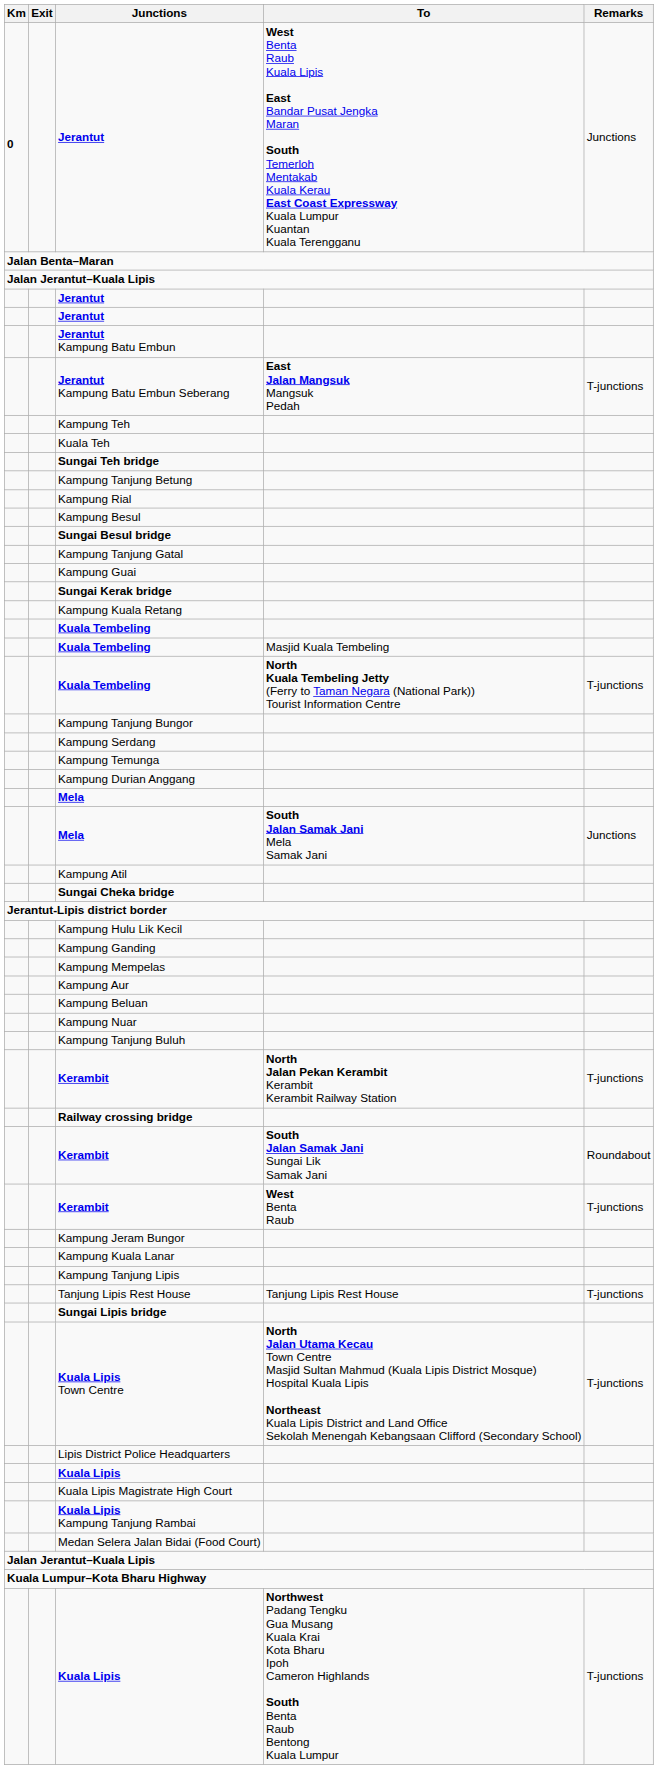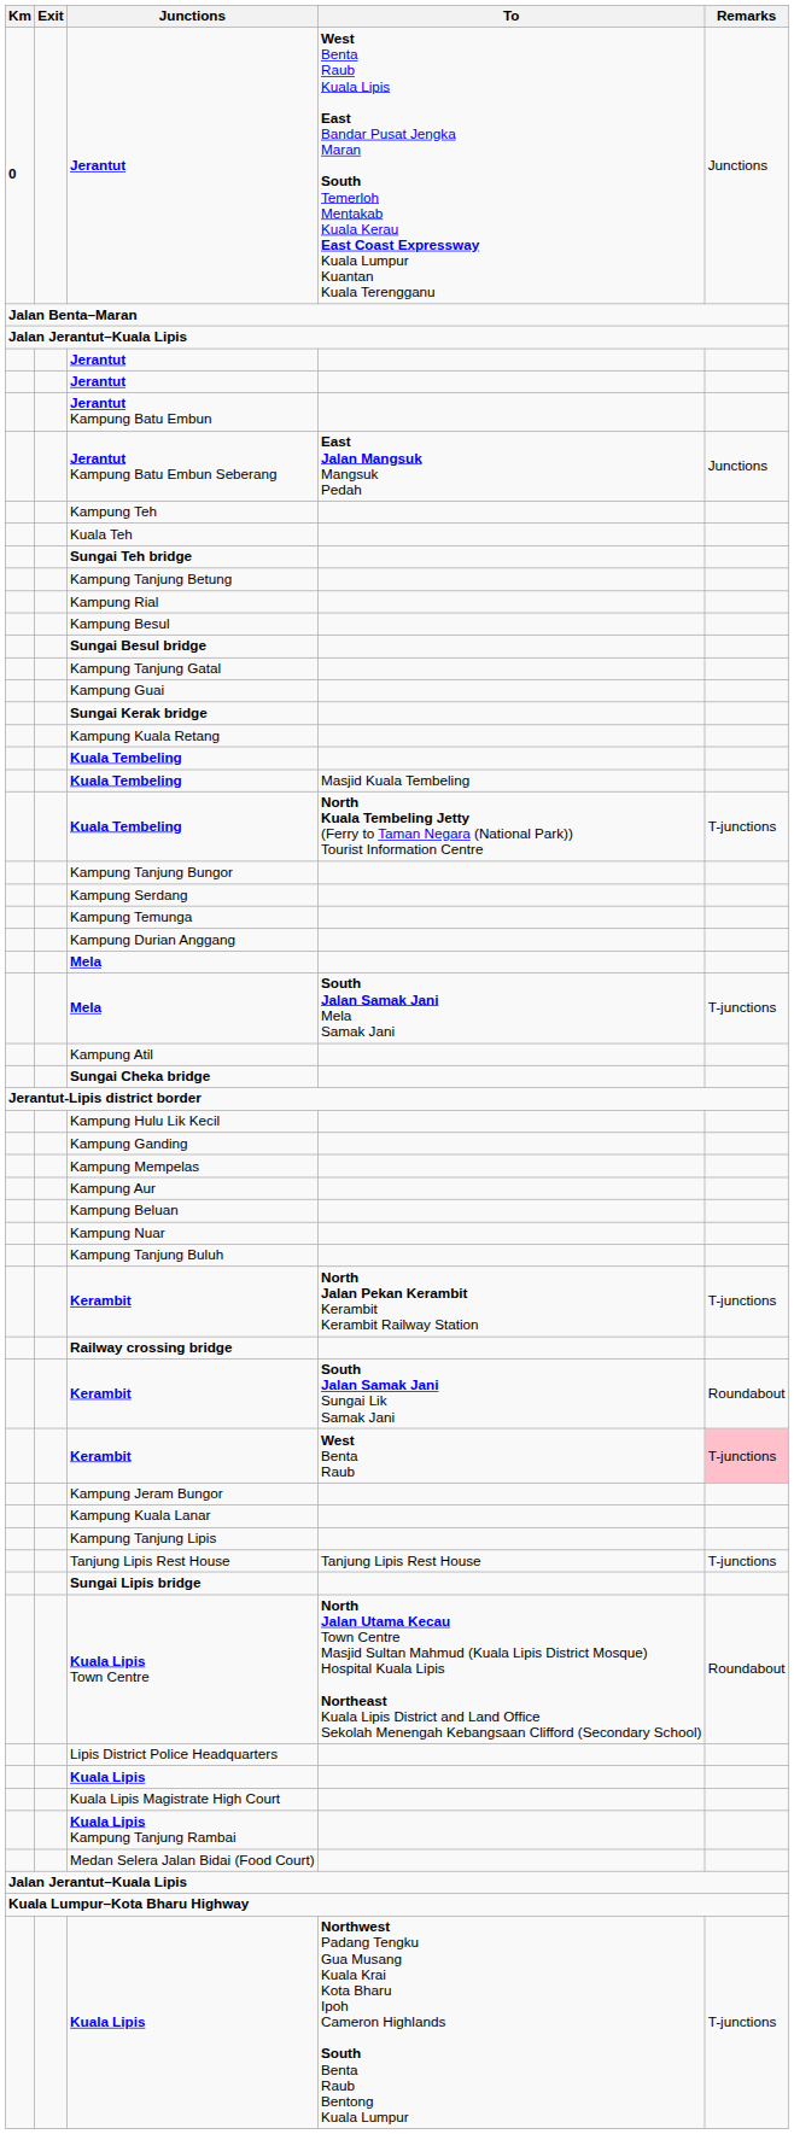 <table class="wikitable">
 <tr>
 <th>Km</th>
 <th>Exit</th>
 <th>Junctions</th>
 <th>To</th>
 <th>Remarks</th>
 </tr>
 <tr>
 <td><br><strong>0</strong></td>
 <td></td>
 <td><strong><a href='#'>Jerantut</a></strong></td>
 <td><strong>West</strong><br> <a href='#'>Benta</a><br> <a href='#'>Raub</a><br> <a href='#'>Kuala Lipis</a><br><br><strong>East</strong><br> <a href='#'>Bandar Pusat Jengka</a><br> <a href='#'>Maran</a><br><br><strong>South</strong><br> <a href='#'>Temerloh</a><br> <a href='#'>Mentakab</a><br> <a href='#'>Kuala Kerau</a><br>  <strong><a href='#'>East Coast Expressway</a></strong><br>Kuala Lumpur<br>Kuantan<br>Kuala Terengganu</td>
 <td>Junctions</td>
 </tr>
 <tr>
 <td style="width:600px" colspan="6" style="text-align:center; background:blue;"><strong><span> Jalan Benta–Maran</span></strong></td>
 </tr>
 <tr>
 <td style="width:600px" colspan="6" style="text-align:center; background:blue;"><strong><span> Jalan Jerantut–Kuala Lipis</span></strong></td>
 </tr>
 <tr>
 <td></td>
 <td></td>
 <td><strong><a href='#'>Jerantut</a></strong></td>
 <td></td>
 <td></td>
 </tr>
 <tr>
 <td></td>
 <td></td>
 <td><strong><a href='#'>Jerantut</a></strong></td>
 <td></td>
 <td></td>
 </tr>
 <tr>
 <td></td>
 <td></td>
 <td><strong><a href='#'>Jerantut</a></strong><br>Kampung Batu Embun</td>
 <td></td>
 <td></td>
 </tr>
 <tr>
 <td></td>
 <td></td>
 <td><strong><a href='#'>Jerantut</a></strong><br>Kampung Batu Embun Seberang</td>
 <td><strong>East</strong><br> <strong><a href='#'>Jalan Mangsuk</a></strong><br>Mangsuk<br>Pedah</td>
-<td>T-junctions</td>
+<td>Junctions</td>
 </tr>
 <tr>
 <td></td>
 <td></td>
 <td>Kampung Teh</td>
 <td></td>
 <td></td>
 </tr>
 <tr>
 <td></td>
 <td></td>
 <td>Kuala Teh</td>
 <td></td>
 <td></td>
 </tr>
 <tr>
 <td></td>
 <td></td>
 <td><strong>Sungai Teh bridge</strong></td>
 <td></td>
 <td></td>
 </tr>
 <tr>
 <td></td>
 <td></td>
 <td>Kampung Tanjung Betung</td>
 <td></td>
 <td></td>
 </tr>
 <tr>
 <td></td>
 <td></td>
 <td>Kampung Rial</td>
 <td></td>
 <td></td>
 </tr>
 <tr>
 <td></td>
 <td></td>
 <td>Kampung Besul</td>
 <td></td>
 <td></td>
 </tr>
 <tr>
 <td></td>
 <td></td>
 <td><strong>Sungai Besul bridge</strong></td>
 <td></td>
 <td></td>
 </tr>
 <tr>
 <td></td>
 <td></td>
 <td>Kampung Tanjung Gatal</td>
 <td></td>
 <td></td>
 </tr>
 <tr>
 <td></td>
 <td></td>
 <td>Kampung Guai</td>
 <td></td>
 <td></td>
 </tr>
 <tr>
 <td></td>
 <td></td>
 <td><strong>Sungai Kerak bridge</strong></td>
 <td></td>
 <td></td>
 </tr>
 <tr>
 <td></td>
 <td></td>
 <td>Kampung Kuala Retang</td>
 <td></td>
 <td></td>
 </tr>
 <tr>
 <td></td>
 <td></td>
 <td><strong><a href='#'>Kuala Tembeling</a></strong></td>
 <td></td>
 <td></td>
 </tr>
 <tr>
 <td></td>
 <td></td>
 <td><strong><a href='#'>Kuala Tembeling</a></strong></td>
 <td> Masjid Kuala Tembeling</td>
 <td></td>
 </tr>
 <tr>
 <td></td>
 <td></td>
 <td><strong><a href='#'>Kuala Tembeling</a></strong></td>
 <td><strong>North</strong><br><strong>Kuala Tembeling Jetty</strong> <br>(Ferry to <a href='#'>Taman Negara</a> (National Park))<br> Tourist Information Centre<br>  </td>
 <td>T-junctions</td>
 </tr>
 <tr>
 <td></td>
 <td></td>
 <td>Kampung Tanjung Bungor</td>
 <td></td>
 <td></td>
 </tr>
 <tr>
 <td></td>
 <td></td>
 <td>Kampung Serdang</td>
 <td></td>
 <td></td>
 </tr>
 <tr>
 <td></td>
 <td></td>
 <td>Kampung Temunga</td>
 <td></td>
 <td></td>
 </tr>
 <tr>
 <td></td>
 <td></td>
 <td>Kampung Durian Anggang</td>
 <td></td>
 <td></td>
 </tr>
 <tr>
 <td></td>
 <td></td>
 <td><strong><a href='#'>Mela</a></strong></td>
 <td></td>
 <td></td>
 </tr>
 <tr>
 <td></td>
 <td></td>
 <td><strong><a href='#'>Mela</a></strong></td>
 <td><strong>South</strong><br> <strong><a href='#'>Jalan Samak Jani</a></strong><br>Mela<br>Samak Jani</td>
-<td>Junctions</td>
+<td>T-junctions</td>
 </tr>
 <tr>
 <td></td>
 <td></td>
 <td>Kampung Atil</td>
 <td></td>
 <td></td>
 </tr>
 <tr>
 <td></td>
 <td></td>
 <td><strong>Sungai Cheka bridge</strong></td>
 <td></td>
 <td></td>
 </tr>
 <tr>
 <td style="width:600px" colspan="6" style="text-align:center; background:blue;"><strong><span>Jerantut-Lipis district border</span></strong></td>
 </tr>
 <tr>
 <td></td>
 <td></td>
 <td>Kampung Hulu Lik Kecil</td>
 <td></td>
 <td></td>
 </tr>
 <tr>
 <td></td>
 <td></td>
 <td>Kampung Ganding</td>
 <td></td>
 <td></td>
 </tr>
 <tr>
 <td></td>
 <td></td>
 <td>Kampung Mempelas</td>
 <td></td>
 <td></td>
 </tr>
 <tr>
 <td></td>
 <td></td>
 <td>Kampung Aur</td>
 <td></td>
 <td></td>
 </tr>
 <tr>
 <td></td>
 <td></td>
 <td>Kampung Beluan</td>
 <td></td>
 <td></td>
 </tr>
 <tr>
 <td></td>
 <td></td>
 <td>Kampung Nuar</td>
 <td></td>
 <td></td>
 </tr>
 <tr>
 <td></td>
 <td></td>
 <td>Kampung Tanjung Buluh</td>
 <td></td>
 <td></td>
 </tr>
 <tr>
 <td></td>
 <td></td>
 <td><strong><a href='#'>Kerambit</a></strong></td>
 <td><strong>North</strong><br><strong>Jalan Pekan Kerambit</strong><br>Kerambit<br>Kerambit Railway Station</td>
 <td>T-junctions</td>
 </tr>
 <tr>
 <td></td>
 <td></td>
 <td><strong>Railway crossing bridge</strong></td>
 <td></td>
 <td></td>
 </tr>
 <tr>
 <td></td>
 <td></td>
 <td><strong><a href='#'>Kerambit</a></strong></td>
 <td><strong>South</strong><br> <strong><a href='#'>Jalan Samak Jani</a></strong><br>Sungai Lik<br>Samak Jani</td>
 <td>Roundabout</td>
 </tr>
 <tr>
 <td></td>
 <td></td>
 <td><strong><a href='#'>Kerambit</a></strong></td>
 <td><strong>West</strong><br> Benta<br> Raub</td>
-<td>T-junctions</td>
+<td style="background: pink;">T-junctions</td>
 </tr>
 <tr>
 <td></td>
 <td></td>
 <td>Kampung Jeram Bungor</td>
 <td></td>
 <td></td>
 </tr>
 <tr>
 <td></td>
 <td></td>
 <td>Kampung Kuala Lanar</td>
 <td></td>
 <td></td>
 </tr>
 <tr>
 <td></td>
 <td></td>
 <td>Kampung Tanjung Lipis</td>
 <td></td>
 <td></td>
 </tr>
 <tr>
 <td></td>
 <td></td>
 <td>Tanjung Lipis Rest House</td>
 <td>Tanjung Lipis Rest House</td>
 <td>T-junctions</td>
 </tr>
 <tr>
 <td></td>
 <td></td>
 <td><strong>Sungai Lipis bridge</strong></td>
 <td></td>
 <td></td>
 </tr>
 <tr>
 <td></td>
 <td></td>
 <td><strong><a href='#'>Kuala Lipis</a></strong><br>Town Centre</td>
 <td><strong>North</strong><br><strong></strong> <strong><a href='#'>Jalan Utama Kecau</a></strong><br>Town Centre<br>Masjid Sultan Mahmud (Kuala Lipis District Mosque)<br>Hospital Kuala Lipis <br><br><strong>Northeast</strong><br>Kuala Lipis District and Land Office<br>Sekolah Menengah Kebangsaan Clifford (Secondary School)</td>
-<td>T-junctions</td>
+<td>Roundabout</td>
 </tr>
 <tr>
 <td></td>
 <td></td>
 <td>Lipis District Police Headquarters</td>
 <td></td>
 <td></td>
 </tr>
 <tr>
 <td></td>
 <td></td>
 <td><strong><a href='#'>Kuala Lipis</a></strong></td>
 <td></td>
 <td></td>
 </tr>
 <tr>
 <td></td>
 <td></td>
 <td>Kuala Lipis Magistrate High Court</td>
 <td></td>
 <td></td>
 </tr>
 <tr>
 <td></td>
 <td></td>
 <td><strong><a href='#'>Kuala Lipis</a></strong><br>Kampung Tanjung Rambai</td>
 <td></td>
 <td></td>
 </tr>
 <tr>
 <td></td>
 <td></td>
 <td> Medan Selera Jalan Bidai (Food Court)</td>
 <td>    </td>
 <td></td>
 </tr>
 <tr>
 <td style="width:600px" colspan="6" style="text-align:center; background:blue;"><strong><span> Jalan Jerantut–Kuala Lipis</span></strong></td>
 </tr>
 <tr>
 <td style="width:600px" colspan="6" style="text-align:center; background:blue;"><strong><span> Kuala Lumpur–Kota Bharu Highway</span></strong></td>
 </tr>
 <tr>
 <td></td>
 <td></td>
 <td><strong><a href='#'>Kuala Lipis</a></strong></td>
 <td><strong>Northwest</strong><br> Padang Tengku<br> Gua Musang<br> Kuala Krai<br> Kota Bharu<br> Ipoh<br> Cameron Highlands<br><br><strong>South</strong><br> Benta<br> Raub<br> Bentong<br>   Kuala Lumpur</td>
 <td>T-junctions</td>
 </tr>
 </table>
